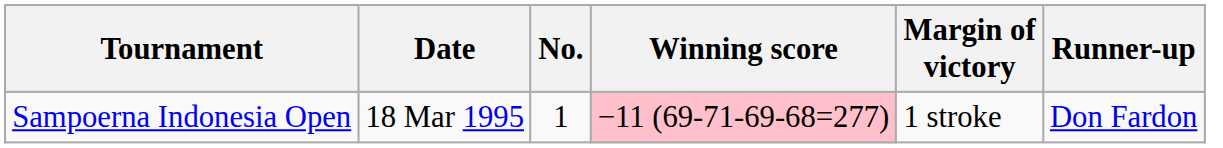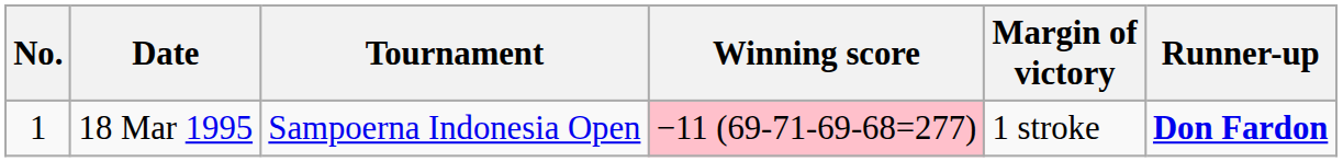 <table class="wikitable" style="font-size:95%;">
 <tr>
+<th>No.</th>
+<th>Date</th>
 <th>Tournament</th>
-<th>Date</th>
-<th>No.</th>
 <th>Winning score</th>
 <th>Margin of<br>victory</th>
 <th>Runner-up</th>
 </tr>
 <tr>
+<td align=center>1</td>
+<td align=right>18 Mar <a href='#'>1995</a></td>
 <td><a href='#'>Sampoerna Indonesia Open</a></td>
-<td align=right>18 Mar <a href='#'>1995</a></td>
-<td align=center>1</td>
 <td style="background: pink;">−11 (69-71-69-68=277)</td>
 <td>1 stroke</td>
-<td> <a href='#'>Don Fardon</a></td>
+<td><strong> <a href='#'>Don Fardon</a></strong></td>
 </tr>
 </table>
